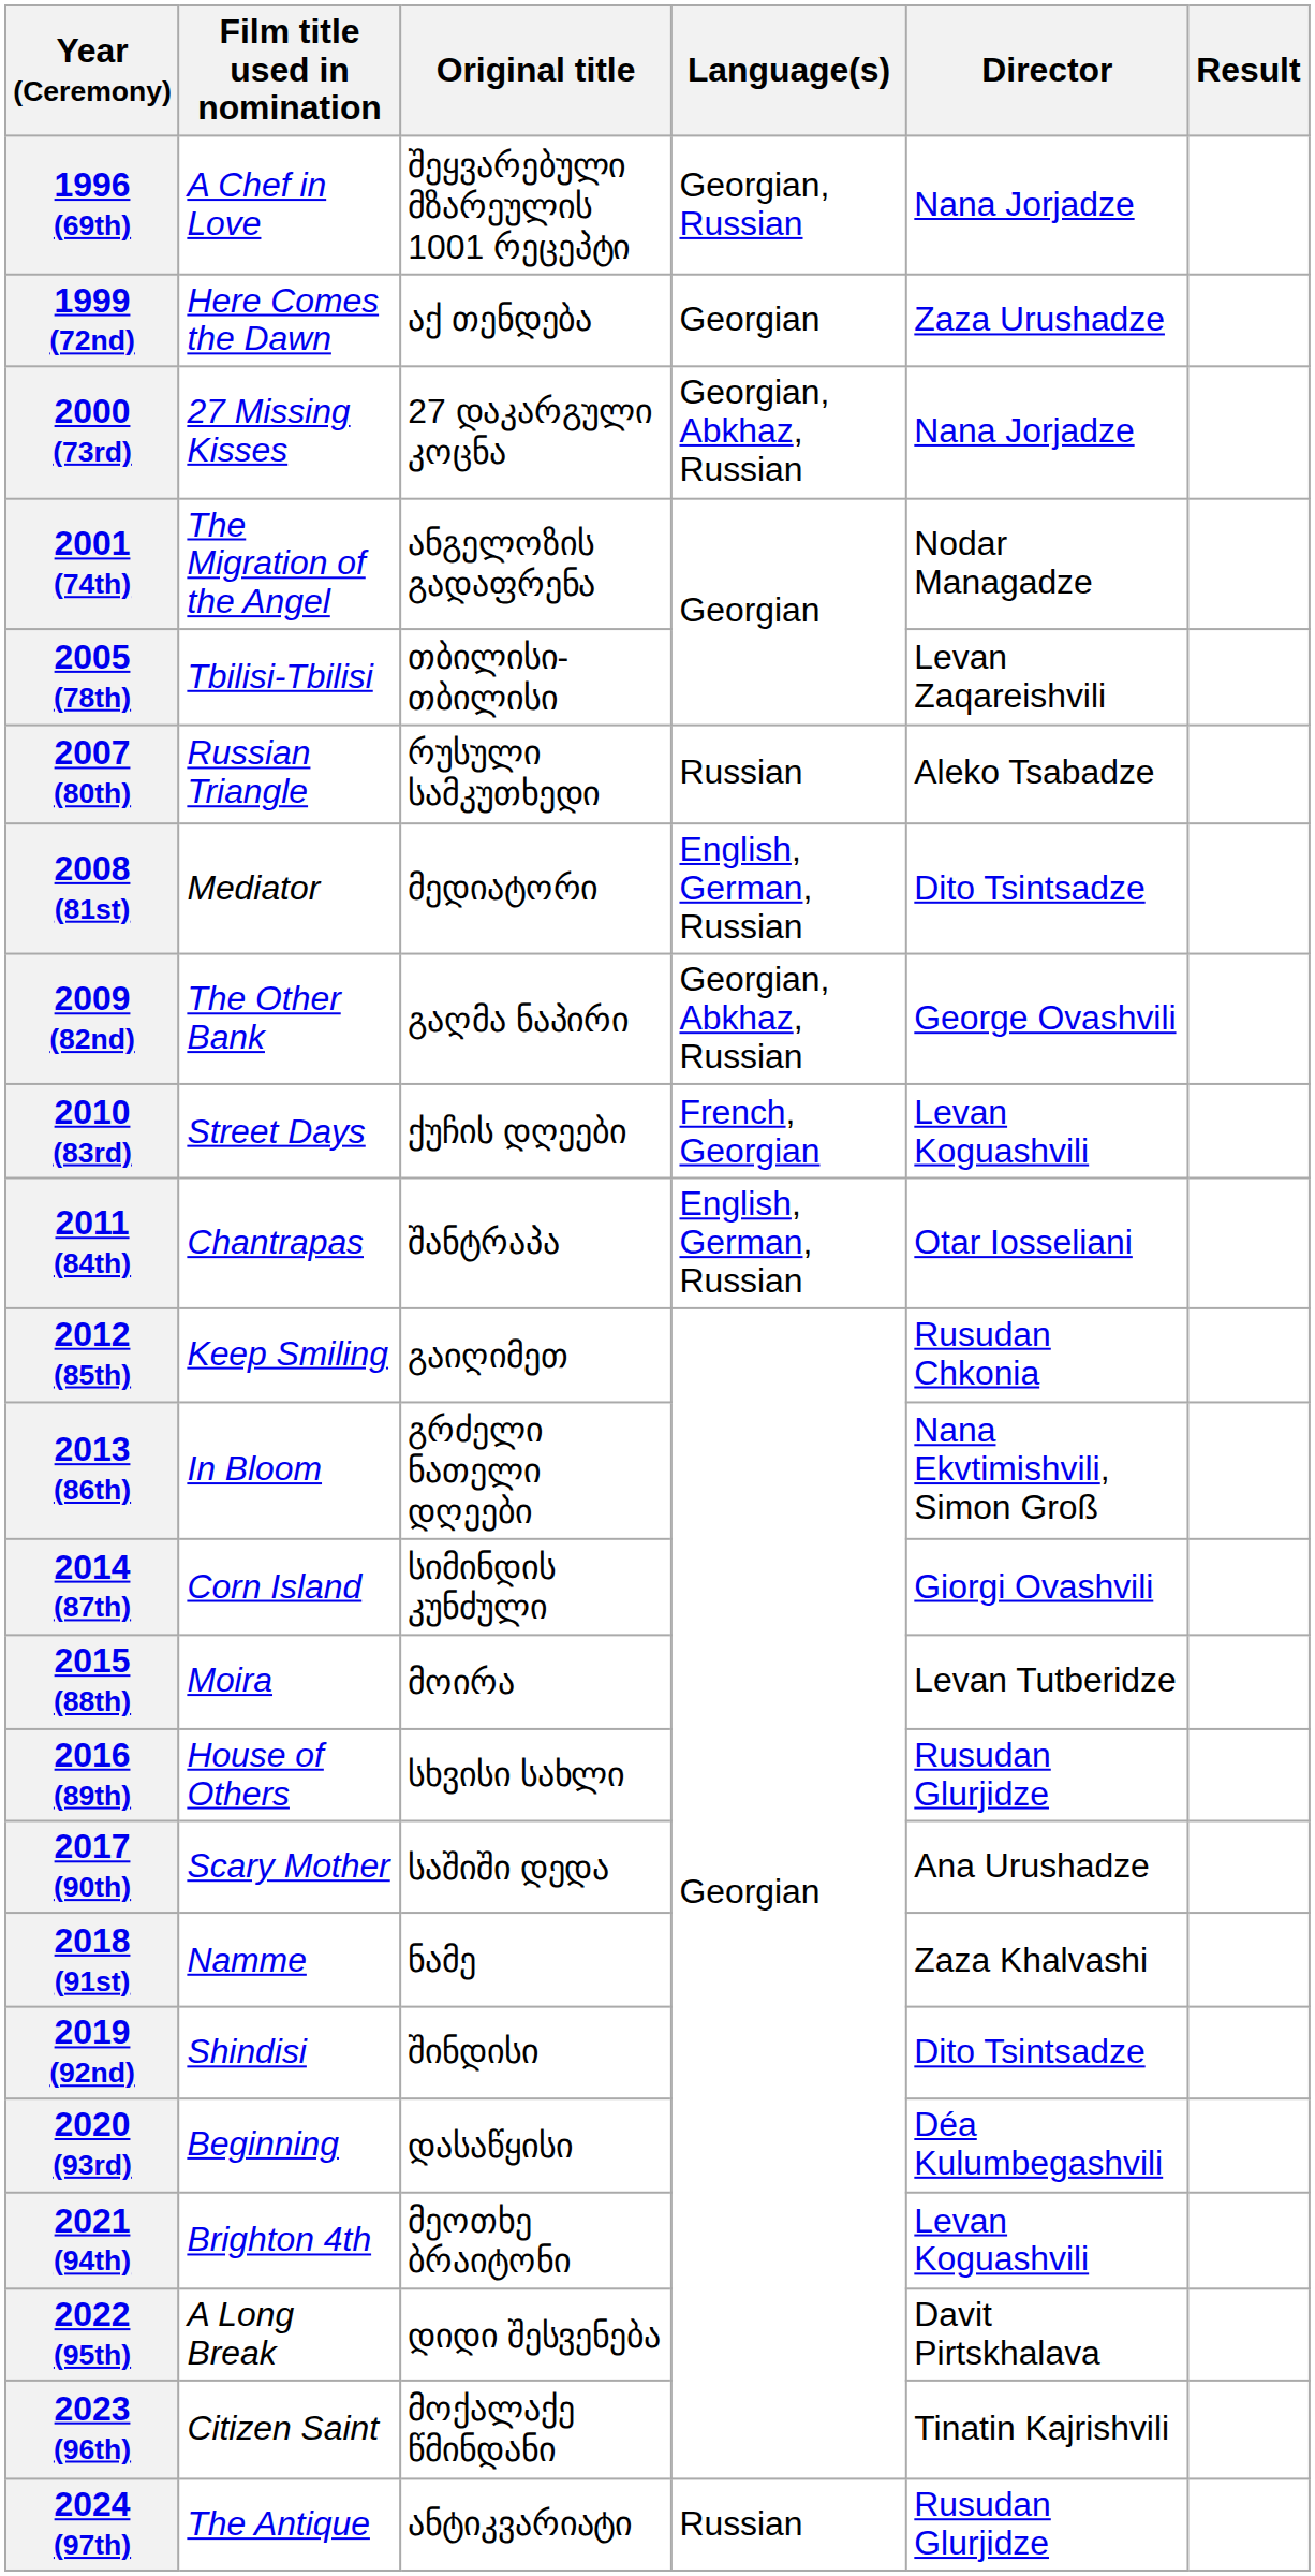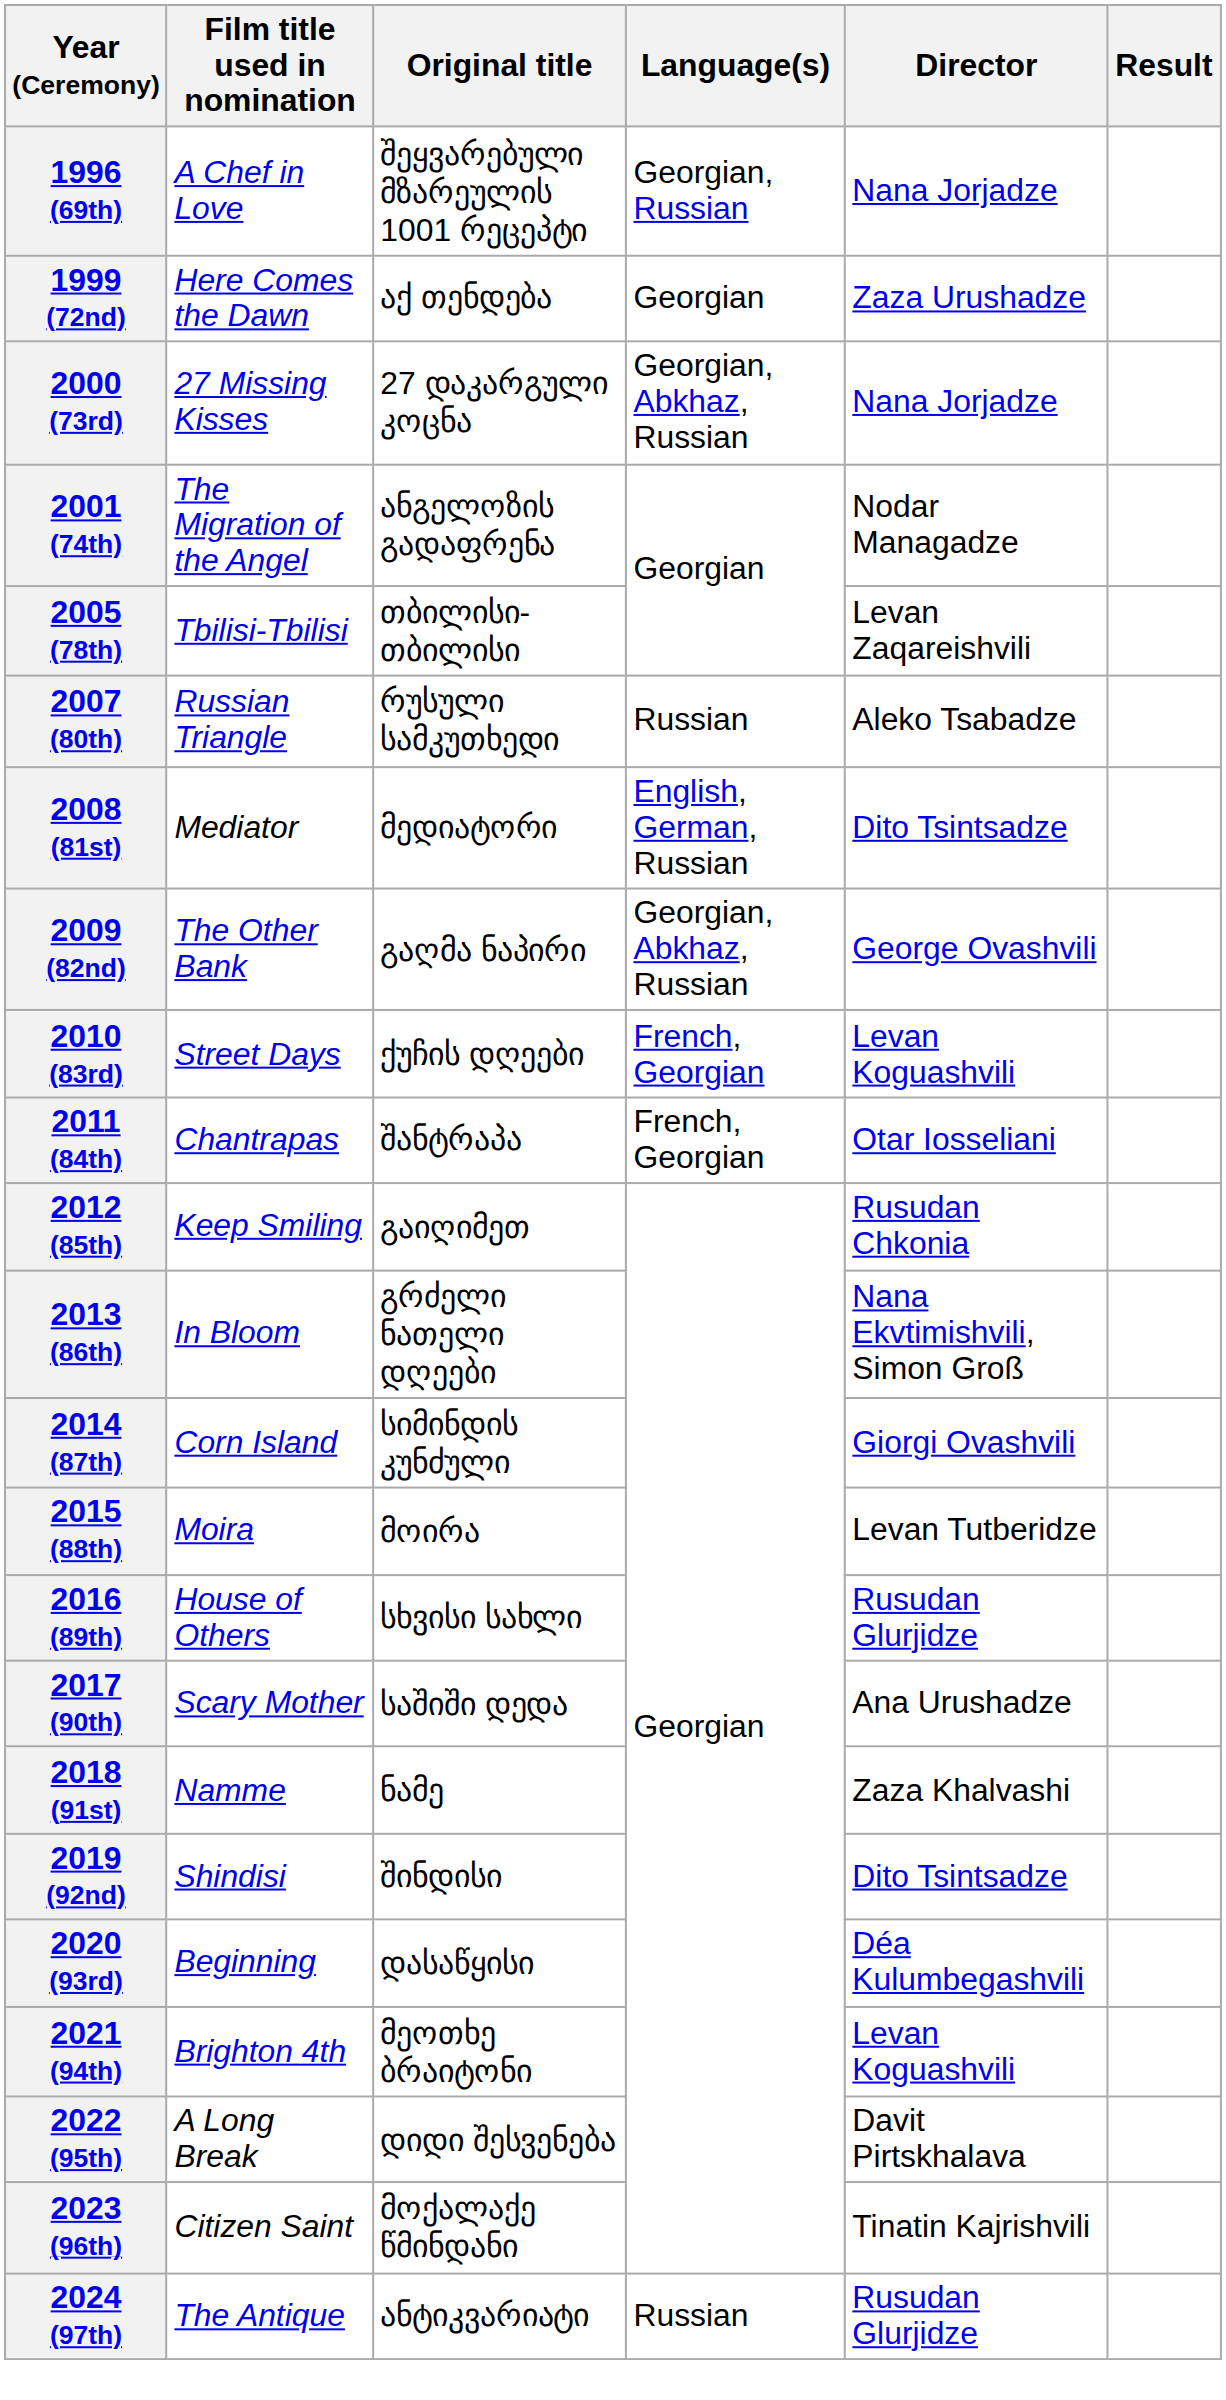 <table class="wikitable sortable" width="98%" style="background:#ffffff;">
 <tr>
 <th>Year<br><small>(Ceremony)</small></th>
 <th>Film title used in nomination</th>
 <th>Original title</th>
 <th>Language(s)</th>
 <th>Director</th>
 <th>Result</th>
 </tr>
 <tr>
 <th align="center"><a href='#'>1996</a><br><small><a href='#'>(69th)</a></small></th>
 <td><em><a href='#'>A Chef in Love</a></em></td>
 <td>შეყვარებული მზარეულის 1001 რეცეპტი</td>
 <td>Georgian, <a href='#'>Russian</a></td>
 <td><a href='#'>Nana Jorjadze</a></td>
 <td></td>
 </tr>
 <tr>
 <th align="center"><a href='#'>1999</a><br><small><a href='#'>(72nd)</a></small></th>
 <td><em><a href='#'>Here Comes the Dawn</a></em></td>
 <td>აქ თენდება</td>
 <td>Georgian</td>
 <td><a href='#'>Zaza Urushadze</a></td>
 <td></td>
 </tr>
 <tr>
 <th align="center"><a href='#'>2000</a><br><small><a href='#'>(73rd)</a></small></th>
 <td><em><a href='#'>27 Missing Kisses</a></em></td>
 <td>27 დაკარგული კოცნა</td>
 <td>Georgian, <a href='#'>Abkhaz</a>, Russian</td>
 <td><a href='#'>Nana Jorjadze</a></td>
 <td></td>
 </tr>
 <tr>
 <th align="center"><a href='#'>2001</a><br><small><a href='#'>(74th)</a></small></th>
 <td><em><a href='#'>The Migration of the Angel</a></em></td>
 <td>ანგელოზის გადაფრენა</td>
 <td rowspan="2">Georgian</td>
 <td>Nodar Managadze</td>
 <td></td>
 </tr>
 <tr>
 <th align="center"><a href='#'>2005</a><br><small><a href='#'>(78th)</a></small></th>
 <td><em><a href='#'>Tbilisi-Tbilisi</a></em></td>
 <td>თბილისი-თბილისი</td>
 <td>Levan Zaqareishvili</td>
 <td></td>
 </tr>
 <tr>
 <th align="center"><a href='#'>2007</a><br><small><a href='#'>(80th)</a></small></th>
 <td><em><a href='#'>Russian Triangle</a></em></td>
 <td>რუსული სამკუთხედი</td>
 <td>Russian</td>
 <td>Aleko Tsabadze</td>
 <td></td>
 </tr>
 <tr>
 <th align="center"><a href='#'>2008</a><br><small><a href='#'>(81st)</a></small></th>
 <td><em>Mediator</em></td>
 <td>მედიატორი</td>
 <td><a href='#'>English</a>, <a href='#'>German</a>, Russian</td>
 <td><a href='#'>Dito Tsintsadze</a></td>
 <td></td>
 </tr>
 <tr>
 <th align="center"><a href='#'>2009</a><br><small><a href='#'>(82nd)</a></small></th>
 <td><em><a href='#'>The Other Bank</a></em></td>
 <td>გაღმა ნაპირი</td>
 <td>Georgian, <a href='#'>Abkhaz</a>, Russian</td>
 <td><a href='#'>George Ovashvili</a></td>
 <td></td>
 </tr>
 <tr>
 <th align="center"><a href='#'>2010</a><br><small><a href='#'>(83rd)</a></small></th>
 <td><em><a href='#'>Street Days</a></em></td>
 <td>ქუჩის დღეები</td>
 <td><a href='#'>French</a>, <a href='#'>Georgian</a></td>
 <td><a href='#'>Levan Koguashvili</a></td>
 <td></td>
 </tr>
 <tr>
 <th align="center"><a href='#'>2011</a><br><small><a href='#'>(84th)</a></small></th>
 <td><em><a href='#'>Chantrapas</a></em></td>
 <td>შანტრაპა</td>
-<td><a href='#'>English</a>, <a href='#'>German</a>, Russian</td>
+<td>French, Georgian</td>
 <td><a href='#'>Otar Iosseliani</a></td>
 <td></td>
 </tr>
 <tr>
 <th align="center"><a href='#'>2012</a><br><small><a href='#'>(85th)</a></small></th>
 <td><em><a href='#'>Keep Smiling</a></em></td>
 <td>გაიღიმეთ</td>
 <td rowspan="12">Georgian</td>
 <td><a href='#'>Rusudan Chkonia</a></td>
 <td></td>
 </tr>
 <tr>
 <th align="center"><a href='#'>2013</a><br><small><a href='#'>(86th)</a></small></th>
 <td><em><a href='#'>In Bloom</a></em></td>
 <td>გრძელი ნათელი დღეები</td>
 <td><a href='#'>Nana Ekvtimishvili</a>, Simon Groß</td>
 <td></td>
 </tr>
 <tr>
 <th align="center"><a href='#'>2014</a><br><small><a href='#'>(87th)</a></small></th>
 <td><em><a href='#'>Corn Island</a></em></td>
 <td>სიმინდის კუნძული</td>
 <td><a href='#'>Giorgi Ovashvili</a></td>
 <td></td>
 </tr>
 <tr>
 <th align="center"><a href='#'>2015</a><br><small><a href='#'>(88th)</a></small></th>
 <td><em><a href='#'>Moira</a></em></td>
 <td>მოირა</td>
 <td>Levan Tutberidze</td>
 <td></td>
 </tr>
 <tr>
 <th align="center"><a href='#'>2016</a><br><small><a href='#'>(89th)</a></small></th>
 <td><em><a href='#'>House of Others</a></em></td>
 <td>სხვისი სახლი</td>
 <td><a href='#'>Rusudan Glurjidze</a></td>
 <td></td>
 </tr>
 <tr>
 <th align="center"><a href='#'>2017</a><br><small><a href='#'>(90th)</a></small></th>
 <td><em><a href='#'>Scary Mother</a></em></td>
 <td>საშიში დედა</td>
 <td>Ana Urushadze</td>
 <td></td>
 </tr>
 <tr>
 <th align="center"><a href='#'>2018</a><br><small><a href='#'>(91st)</a></small></th>
 <td><em><a href='#'>Namme</a></em></td>
 <td>ნამე</td>
 <td>Zaza Khalvashi</td>
 <td></td>
 </tr>
 <tr>
 <th align="center"><a href='#'>2019</a><br><small><a href='#'>(92nd)</a></small></th>
 <td><em><a href='#'>Shindisi</a></em></td>
 <td>შინდისი</td>
 <td><a href='#'>Dito Tsintsadze</a></td>
 <td></td>
 </tr>
 <tr>
 <th align="center"><a href='#'>2020</a><br><small><a href='#'>(93rd)</a></small></th>
 <td><em><a href='#'>Beginning</a></em></td>
 <td>დასაწყისი</td>
 <td><a href='#'>Déa Kulumbegashvili</a></td>
 <td></td>
 </tr>
 <tr>
 <th align="center"><a href='#'>2021</a><br><small><a href='#'>(94th)</a></small></th>
 <td><em><a href='#'>Brighton 4th</a></em></td>
 <td>მეოთხე ბრაიტონი</td>
 <td><a href='#'>Levan Koguashvili</a></td>
 <td></td>
 </tr>
 <tr>
 <th align="center"><a href='#'>2022</a><br><small><a href='#'>(95th)</a></small></th>
 <td><em>A Long Break</em></td>
 <td>დიდი შესვენება</td>
 <td>Davit Pirtskhalava</td>
 <td></td>
 </tr>
 <tr>
 <th align="center"><a href='#'>2023</a><br><small><a href='#'>(96th)</a></small></th>
 <td><em>Citizen Saint</em></td>
 <td data-sort-value="Mokalake ts’mindani">მოქალაქე წმინდანი</td>
 <td data-sort-value="Kajrishvili, Tinatin">Tinatin Kajrishvili</td>
 <td></td>
 </tr>
 <tr>
 <th><a href='#'>2024</a><br><small><a href='#'>(97th)</a></small></th>
 <td><em><a href='#'>The Antique</a></em></td>
 <td>ანტიკვარიატი</td>
 <td>Russian</td>
 <td><a href='#'>Rusudan Glurjidze</a></td>
 <td></td>
 </tr>
 </table>
